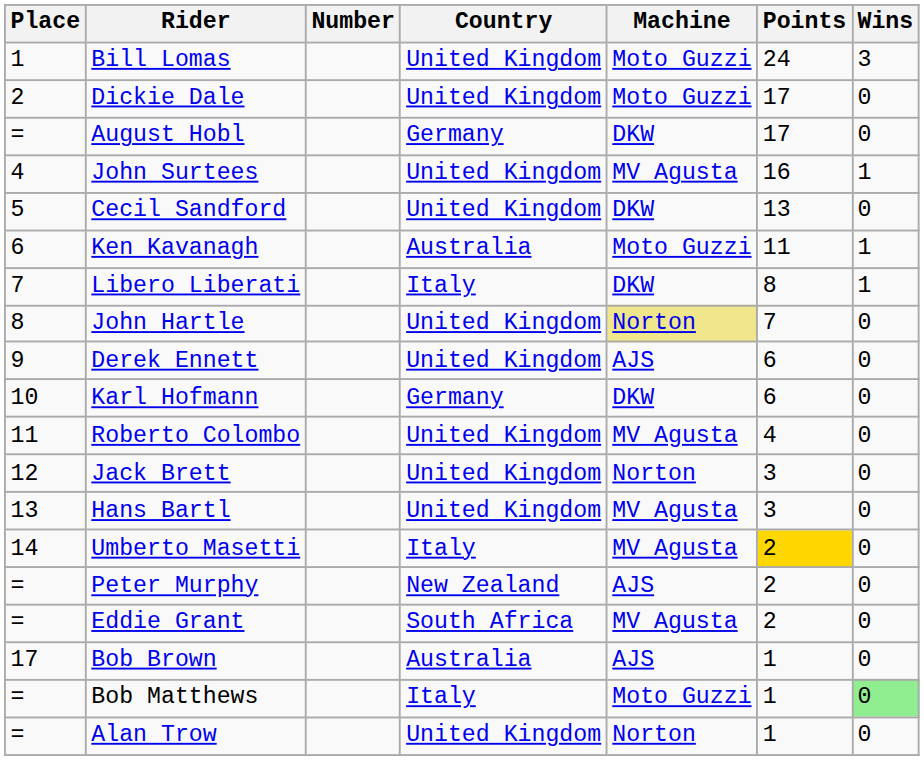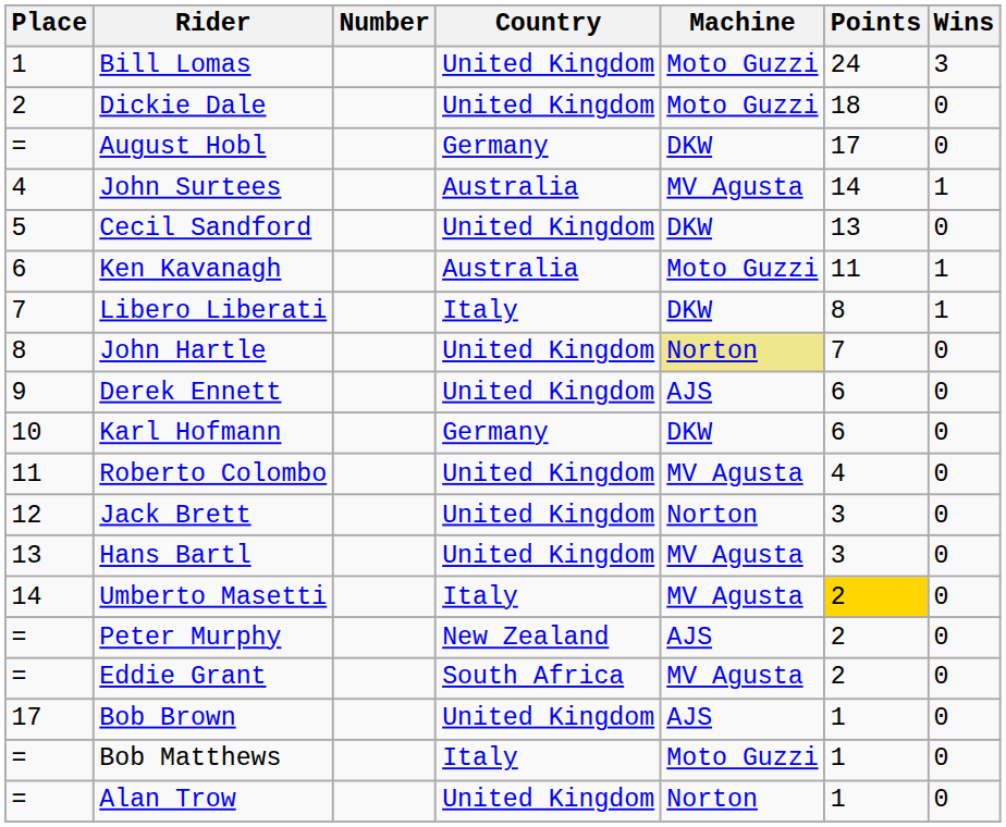 <table class="wikitable" style="font-size: 95%;">
 <tr>
 <th>Place</th>
 <th>Rider</th>
 <th>Number</th>
 <th>Country</th>
 <th>Machine</th>
 <th>Points</th>
 <th>Wins</th>
 </tr>
 <tr>
 <td>1</td>
 <td> <a href='#'>Bill Lomas</a></td>
 <td></td>
 <td><a href='#'>United Kingdom</a></td>
 <td><a href='#'>Moto Guzzi</a></td>
 <td>24</td>
 <td>3</td>
 </tr>
 <tr>
 <td>2</td>
 <td> <a href='#'>Dickie Dale</a></td>
 <td></td>
 <td><a href='#'>United Kingdom</a></td>
 <td><a href='#'>Moto Guzzi</a></td>
-<td>17</td>
+<td>18</td>
 <td>0</td>
 </tr>
 <tr>
 <td>=</td>
 <td> <a href='#'>August Hobl</a></td>
 <td></td>
 <td><a href='#'>Germany</a></td>
 <td><a href='#'>DKW</a></td>
 <td>17</td>
 <td>0</td>
 </tr>
 <tr>
 <td>4</td>
 <td> <a href='#'>John Surtees</a></td>
 <td></td>
-<td><a href='#'>United Kingdom</a></td>
+<td><a href='#'>Australia</a></td>
 <td><a href='#'>MV Agusta</a></td>
-<td>16</td>
+<td>14</td>
 <td>1</td>
 </tr>
 <tr>
 <td>5</td>
 <td> <a href='#'>Cecil Sandford</a></td>
 <td></td>
 <td><a href='#'>United Kingdom</a></td>
 <td><a href='#'>DKW</a></td>
 <td>13</td>
 <td>0</td>
 </tr>
 <tr>
 <td>6</td>
 <td> <a href='#'>Ken Kavanagh</a></td>
 <td></td>
 <td><a href='#'>Australia</a></td>
 <td><a href='#'>Moto Guzzi</a></td>
 <td>11</td>
 <td>1</td>
 </tr>
 <tr>
 <td>7</td>
 <td> <a href='#'>Libero Liberati</a></td>
 <td></td>
 <td><a href='#'>Italy</a></td>
 <td><a href='#'>DKW</a></td>
 <td>8</td>
 <td>1</td>
 </tr>
 <tr>
 <td>8</td>
 <td> <a href='#'>John Hartle</a></td>
 <td></td>
 <td><a href='#'>United Kingdom</a></td>
 <td style="background: khaki;"><a href='#'>Norton</a></td>
 <td>7</td>
 <td>0</td>
 </tr>
 <tr>
 <td>9</td>
 <td> <a href='#'>Derek Ennett</a></td>
 <td></td>
 <td><a href='#'>United Kingdom</a></td>
 <td><a href='#'>AJS</a></td>
 <td>6</td>
 <td>0</td>
 </tr>
 <tr>
 <td>10</td>
 <td> <a href='#'>Karl Hofmann</a></td>
 <td></td>
 <td><a href='#'>Germany</a></td>
 <td><a href='#'>DKW</a></td>
 <td>6</td>
 <td>0</td>
 </tr>
 <tr>
 <td>11</td>
 <td> <a href='#'>Roberto Colombo</a></td>
 <td></td>
 <td><a href='#'>United Kingdom</a></td>
 <td><a href='#'>MV Agusta</a></td>
 <td>4</td>
 <td>0</td>
 </tr>
 <tr>
 <td>12</td>
 <td> <a href='#'>Jack Brett</a></td>
 <td></td>
 <td><a href='#'>United Kingdom</a></td>
 <td><a href='#'>Norton</a></td>
 <td>3</td>
 <td>0</td>
 </tr>
 <tr>
 <td>13</td>
 <td> <a href='#'>Hans Bartl</a></td>
 <td></td>
 <td><a href='#'>United Kingdom</a></td>
 <td><a href='#'>MV Agusta</a></td>
 <td>3</td>
 <td>0</td>
 </tr>
 <tr>
 <td>14</td>
 <td> <a href='#'>Umberto Masetti</a></td>
 <td></td>
 <td><a href='#'>Italy</a></td>
 <td><a href='#'>MV Agusta</a></td>
 <td style="background: gold;">2</td>
 <td>0</td>
 </tr>
 <tr>
 <td>=</td>
 <td> <a href='#'>Peter Murphy</a></td>
 <td></td>
 <td><a href='#'>New Zealand</a></td>
 <td><a href='#'>AJS</a></td>
 <td>2</td>
 <td>0</td>
 </tr>
 <tr>
 <td>=</td>
 <td> <a href='#'>Eddie Grant</a></td>
 <td></td>
 <td><a href='#'>South Africa</a></td>
 <td><a href='#'>MV Agusta</a></td>
 <td>2</td>
 <td>0</td>
 </tr>
 <tr>
 <td>17</td>
 <td> <a href='#'>Bob Brown</a></td>
 <td></td>
-<td><a href='#'>Australia</a></td>
+<td><a href='#'>United Kingdom</a></td>
 <td><a href='#'>AJS</a></td>
 <td>1</td>
 <td>0</td>
 </tr>
 <tr>
 <td>=</td>
 <td> Bob Matthews</td>
 <td></td>
 <td><a href='#'>Italy</a></td>
 <td><a href='#'>Moto Guzzi</a></td>
 <td>1</td>
-<td style="background: lightgreen;">0</td>
+<td>0</td>
 </tr>
 <tr>
 <td>=</td>
 <td> <a href='#'>Alan Trow</a></td>
 <td></td>
 <td><a href='#'>United Kingdom</a></td>
 <td><a href='#'>Norton</a></td>
 <td>1</td>
 <td>0</td>
 </tr>
 </table>
